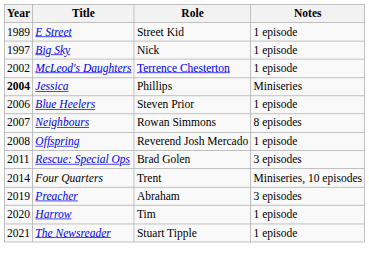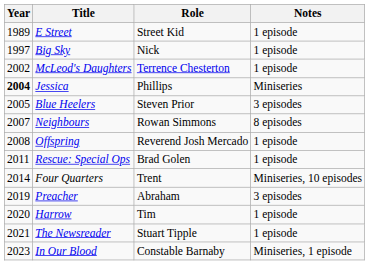 <table class="wikitable">
 <tr>
 <th>Year</th>
 <th>Title</th>
 <th>Role</th>
 <th>Notes</th>
 </tr>
 <tr>
 <td>1989</td>
 <td><em><a href='#'>E Street</a></em></td>
 <td>Street Kid</td>
 <td>1 episode</td>
 </tr>
 <tr>
 <td>1997</td>
 <td><em><a href='#'>Big Sky</a></em></td>
 <td>Nick</td>
 <td>1 episode</td>
 </tr>
 <tr>
 <td>2002</td>
 <td><em><a href='#'>McLeod's Daughters</a></em></td>
 <td><a href='#'>Terrence Chesterton</a></td>
 <td>1 episode</td>
 </tr>
 <tr>
 <td><strong>2004</strong></td>
 <td><em><a href='#'>Jessica</a></em></td>
 <td>Phillips</td>
 <td>Miniseries</td>
 </tr>
 <tr>
-<td>2006</td>
+<td>2005</td>
 <td><em><a href='#'>Blue Heelers</a></em></td>
 <td>Steven Prior</td>
-<td>1 episode</td>
+<td>3 episodes</td>
 </tr>
 <tr>
 <td>2007</td>
 <td><em><a href='#'>Neighbours</a></em></td>
 <td>Rowan Simmons</td>
 <td>8 episodes</td>
 </tr>
 <tr>
 <td>2008</td>
 <td><em><a href='#'>Offspring</a></em></td>
 <td>Reverend Josh Mercado</td>
 <td>1 episode</td>
 </tr>
 <tr>
 <td>2011</td>
 <td><em><a href='#'>Rescue: Special Ops</a></em></td>
 <td>Brad Golen</td>
-<td>3 episodes</td>
+<td>1 episode</td>
 </tr>
 <tr>
 <td>2014</td>
 <td><em>Four Quarters</em></td>
 <td>Trent</td>
 <td>Miniseries, 10 episodes</td>
 </tr>
 <tr>
 <td>2019</td>
 <td><em><a href='#'>Preacher</a></em></td>
 <td>Abraham</td>
 <td>3 episodes</td>
 </tr>
 <tr>
 <td>2020</td>
 <td><em><a href='#'>Harrow</a></em></td>
 <td>Tim</td>
 <td>1 episode</td>
 </tr>
 <tr>
 <td>2021</td>
 <td><em><a href='#'>The Newsreader</a></em></td>
 <td>Stuart Tipple</td>
 <td>1 episode</td>
 </tr>
+<tr>
+<td>2023</td>
+<td><em><a href='#'>In Our Blood</a></em></td>
+<td>Constable Barnaby</td>
+<td>Miniseries, 1 episode</td>
+</tr>
 </table>
